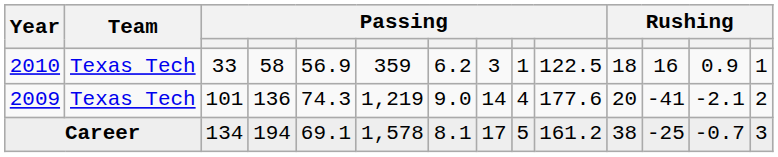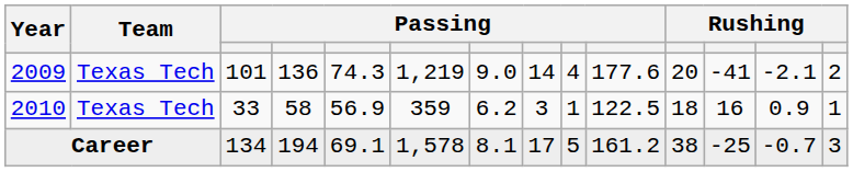 <table class="wikitable sortable" style="text-align:center;">
 <tr>
 <th rowspan=2>Year</th>
 <th rowspan=2>Team</th>
 <th colspan=8>Passing</th>
 <th colspan=4>Rushing</th>
 </tr>
 <tr>
 <th></th>
 <th></th>
 <th></th>
 <th></th>
 <th></th>
 <th></th>
 <th></th>
 <th></th>
 <th></th>
 <th></th>
 <th></th>
 <th></th>
 </tr>
 <tr>
+<td><a href='#'>2009</a></td>
+<td><a href='#'>Texas Tech</a></td>
+<td>101</td>
+<td>136</td>
+<td>74.3</td>
+<td>1,219</td>
+<td>9.0</td>
+<td>14</td>
+<td>4</td>
+<td>177.6</td>
+<td>20</td>
+<td>-41</td>
+<td>-2.1</td>
+<td>2</td>
+</tr>
+<tr>
 <td><a href='#'>2010</a></td>
 <td><a href='#'>Texas Tech</a></td>
 <td>33</td>
 <td>58</td>
 <td>56.9</td>
 <td>359</td>
 <td>6.2</td>
 <td>3</td>
 <td>1</td>
 <td>122.5</td>
 <td>18</td>
 <td>16</td>
 <td>0.9</td>
 <td>1</td>
-</tr>
-<tr>
-<td><a href='#'>2009</a></td>
-<td><a href='#'>Texas Tech</a></td>
-<td>101</td>
-<td>136</td>
-<td>74.3</td>
-<td>1,219</td>
-<td>9.0</td>
-<td>14</td>
-<td>4</td>
-<td>177.6</td>
-<td>20</td>
-<td>-41</td>
-<td>-2.1</td>
-<td>2</td>
 </tr>
 <tr class="sortbottom" style="background:#eee;">
 <td colspan=2><strong>Career</strong></td>
 <td>134</td>
 <td>194</td>
 <td>69.1</td>
 <td>1,578</td>
 <td>8.1</td>
 <td>17</td>
 <td>5</td>
 <td>161.2</td>
 <td>38</td>
 <td>-25</td>
 <td>-0.7</td>
 <td>3</td>
 </tr>
 </table>
